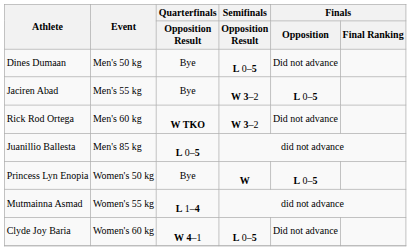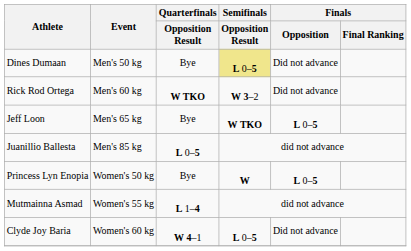 <table class=wikitable style="font-size:90%">
 <tr>
 <th rowspan=2>Athlete</th>
 <th rowspan=2>Event</th>
 <th>Quarterfinals</th>
 <th>Semifinals</th>
 <th colspan=2>Finals</th>
 </tr>
 <tr>
 <th>Opposition<br>Result</th>
 <th>Opposition<br>Result</th>
 <th>Opposition</th>
 <th>Final Ranking</th>
 </tr>
 <tr>
 <td>Dines Dumaan</td>
 <td>Men's 50 kg</td>
 <td align=center>Bye</td>
-<td align=center><br><strong>L</strong> 0–<strong>5</strong></td>
+<td align=center style="background: khaki;"><br><strong>L</strong> 0–<strong>5</strong></td>
 <td align=center>Did not advance</td>
-<td align=center></td>
-</tr>
-<tr>
-<td>Jaciren Abad</td>
-<td>Men's 55 kg</td>
-<td align=center>Bye</td>
-<td align=center><br><strong>W</strong> <strong>3</strong>–2</td>
-<td align=center><br><strong>L</strong> 0–<strong>5</strong></td>
 <td align=center></td>
 </tr>
 <tr>
 <td>Rick Rod Ortega</td>
 <td>Men's 60 kg</td>
 <td align=center><br><strong>W</strong> <strong>TKO</strong></td>
 <td align=center><br><strong>W</strong> <strong>3</strong>–2</td>
 <td align=center>Did not advance</td>
+<td align=center></td>
+</tr>
+<tr>
+<td>Jeff Loon</td>
+<td>Men's 65 kg</td>
+<td align=center>Bye</td>
+<td align=center><br><strong>W</strong> <strong>TKO</strong></td>
+<td align=center><br><strong>L</strong> 0–<strong>5</strong></td>
 <td align=center></td>
 </tr>
 <tr>
 <td>Juanillio Ballesta</td>
 <td>Men's 85 kg</td>
 <td align=center><br><strong>L</strong> 0–<strong>5</strong></td>
 <td align=center colspan=3>did not advance</td>
 </tr>
 <tr>
 <td>Princess Lyn Enopia</td>
 <td>Women's 50 kg</td>
 <td align=center>Bye</td>
 <td align=center><br><strong>W</strong> </td>
 <td align=center><br><strong>L</strong> 0–<strong>5</strong></td>
 <td align=center></td>
 </tr>
 <tr>
 <td>Mutmainna Asmad</td>
 <td>Women's 55 kg</td>
 <td align=center><br><strong>L</strong> 1–<strong>4</strong></td>
 <td align=center colspan=3>did not advance</td>
 </tr>
 <tr>
 <td>Clyde Joy Baria</td>
 <td>Women's 60 kg</td>
 <td align=center><br><strong>W</strong> <strong>4</strong>–1</td>
 <td align=center><br><strong>L</strong> 0–<strong>5</strong></td>
 <td align=center>Did not advance</td>
 <td align=center></td>
 </tr>
 <tr>
 </tr>
 </table>
